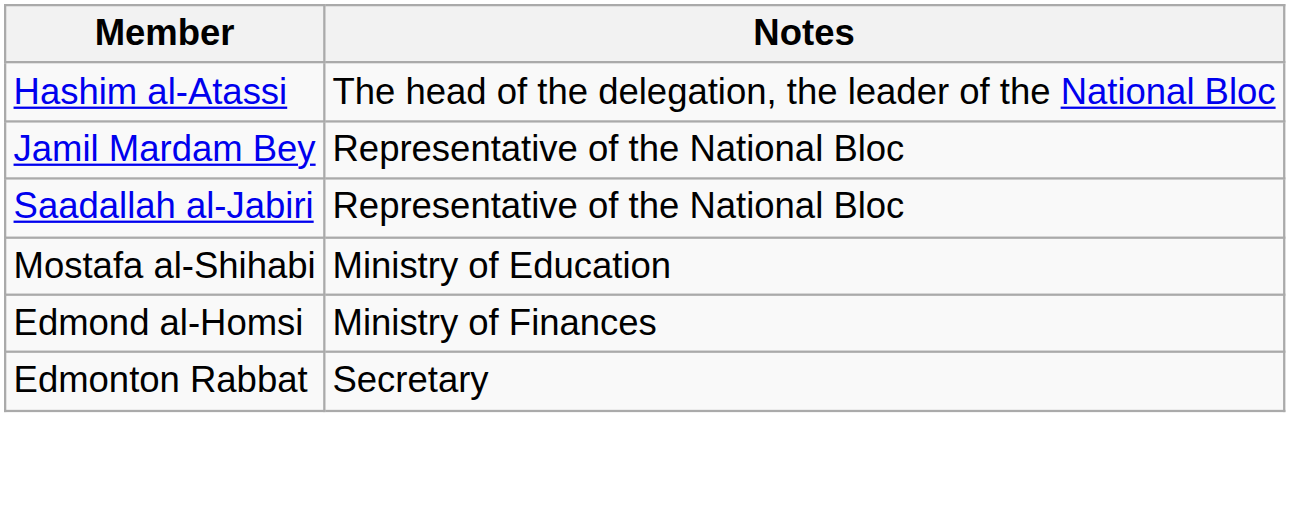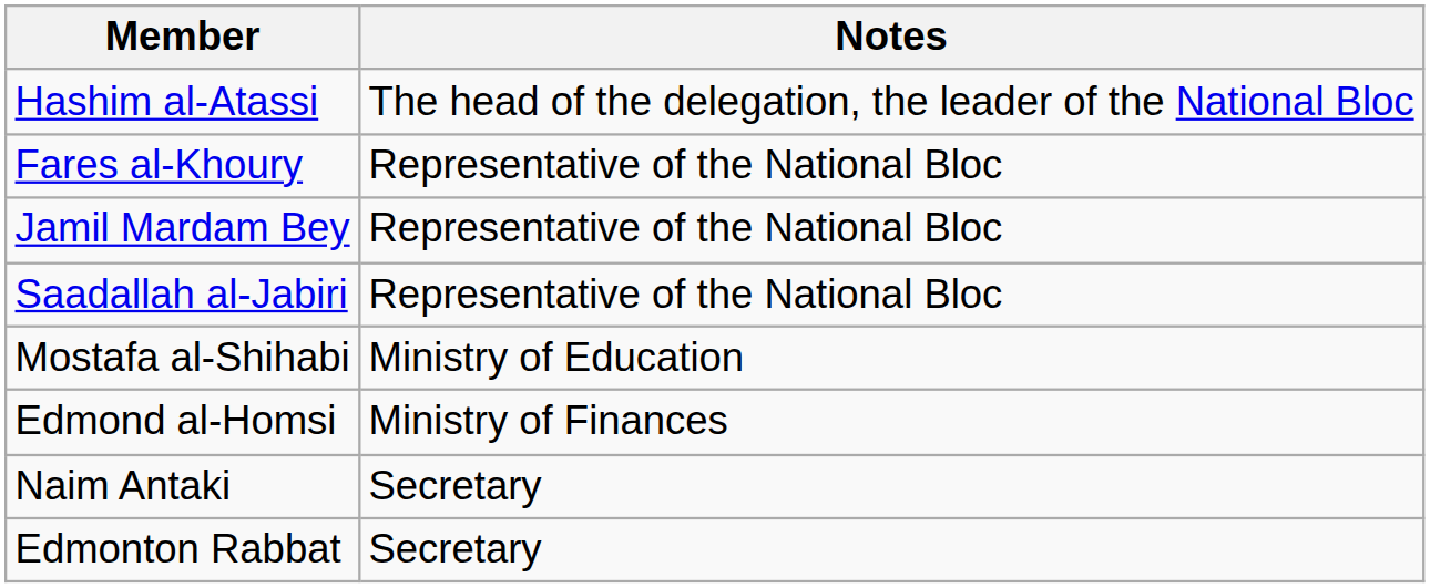 <table class="wikitable">
 <tr>
 <th>Member</th>
 <th>Notes</th>
 </tr>
 <tr>
 <td><a href='#'>Hashim al-Atassi</a></td>
 <td>The head of the delegation, the leader of the <a href='#'>National Bloc</a></td>
+</tr>
+<tr>
+<td><a href='#'>Fares al-Khoury</a></td>
+<td>Representative of the National Bloc</td>
 </tr>
 <tr>
 <td><a href='#'>Jamil Mardam Bey</a></td>
 <td>Representative of the National Bloc</td>
 </tr>
 <tr>
 <td><a href='#'>Saadallah al-Jabiri</a></td>
 <td>Representative of the National Bloc</td>
 </tr>
 <tr>
 <td>Mostafa al-Shihabi</td>
 <td>Ministry of Education</td>
 </tr>
 <tr>
 <td>Edmond al-Homsi</td>
 <td>Ministry of Finances</td>
 </tr>
 <tr>
+<td>Naim Antaki</td>
+<td>Secretary</td>
+</tr>
+<tr>
 <td>Edmonton Rabbat</td>
 <td>Secretary</td>
 </tr>
 </table>
